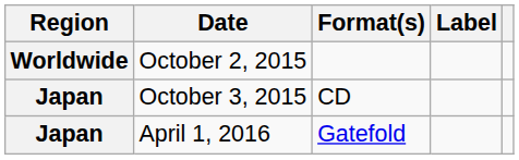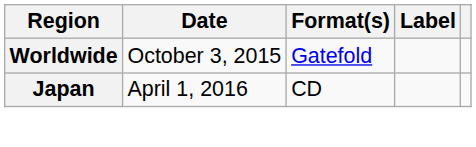 <table class="wikitable plainrowheaders">
 <tr>
 <th scope="col">Region</th>
 <th scope="col">Date</th>
 <th scope="col">Format(s)</th>
 <th scope="col">Label</th>
 <th scope="col"></th>
 </tr>
 <tr>
 <th scope="row">Worldwide</th>
-<td>October 2, 2015</td>
-<td></td>
-<td></td>
-<td style="text-align:center;"></td>
-</tr>
-<tr>
-<th scope="row">Japan</th>
 <td>October 3, 2015</td>
-<td>CD</td>
+<td><a href='#'>Gatefold</a></td>
 <td></td>
 <td style="text-align:center;"></td>
 </tr>
 <tr>
 <th scope="row">Japan</th>
 <td>April 1, 2016</td>
-<td><a href='#'>Gatefold</a></td>
+<td>CD</td>
 <td></td>
 <td style="text-align:center;"></td>
 </tr>
 </table>
